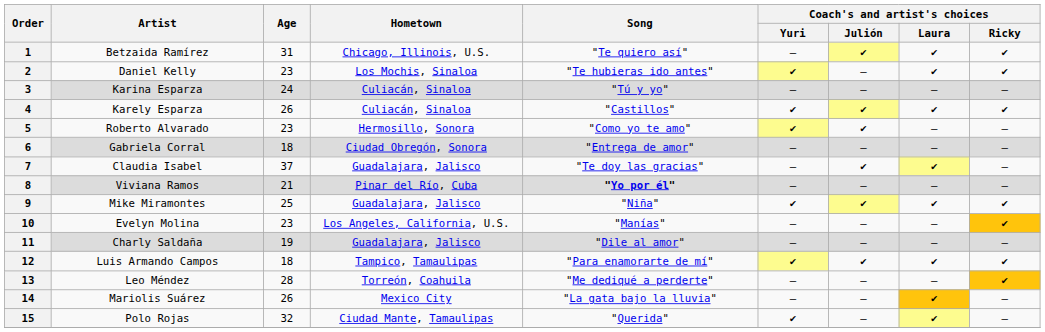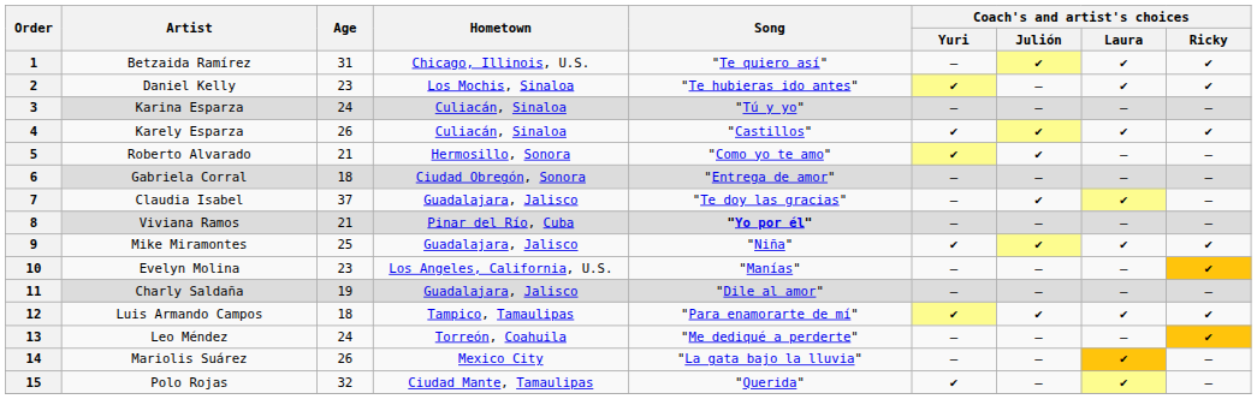 <table class="wikitable" style="text-align:center; line-height:17px; width:100%">
 <tr>
 <th scope="col" rowspan="2" style="width:04%">Order</th>
 <th scope="col" rowspan="2" style="width:18%">Artist</th>
 <th scope="col" rowspan="2" style="width:04%">Age</th>
 <th scope="col" rowspan="2" style="width:18%">Hometown</th>
 <th scope="col" rowspan="2" style="width:20%">Song</th>
 <th scope="col" colspan="4" style="width:24%">Coach's and artist's choices</th>
 </tr>
 <tr>
 <th style="width:06%">Yuri</th>
 <th style="width:06%">Julión</th>
 <th style="width:06%">Laura</th>
 <th style="width:06%">Ricky</th>
 </tr>
 <tr>
 <th>1</th>
 <td>Betzaida Ramírez</td>
 <td>31</td>
 <td><a href='#'>Chicago, Illinois</a>, U.S.</td>
 <td>"<a href='#'>Te quiero así</a>"</td>
 <td>—</td>
 <td style="background:#fdfc8f">✔</td>
 <td>✔</td>
 <td>✔</td>
 </tr>
 <tr>
 <th>2</th>
 <td>Daniel Kelly</td>
 <td>23</td>
 <td><a href='#'>Los Mochis</a>, <a href='#'>Sinaloa</a></td>
 <td>"<a href='#'>Te hubieras ido antes</a>"</td>
 <td style="background:#fdfc8f">✔</td>
 <td>—</td>
 <td>✔</td>
 <td>✔</td>
 </tr>
 <tr style="background:#dcdcdc;">
 <th>3</th>
 <td>Karina Esparza</td>
 <td>24</td>
 <td><a href='#'>Culiacán</a>, <a href='#'>Sinaloa</a></td>
 <td>"<a href='#'>Tú y yo</a>"</td>
 <td>—</td>
 <td>—</td>
 <td>—</td>
 <td>—</td>
 </tr>
 <tr>
 <th>4</th>
 <td>Karely Esparza</td>
 <td>26</td>
 <td><a href='#'>Culiacán</a>, <a href='#'>Sinaloa</a></td>
 <td>"<a href='#'>Castillos</a>"</td>
 <td>✔</td>
 <td style="background:#fdfc8f">✔</td>
 <td>✔</td>
 <td>✔</td>
 </tr>
 <tr>
 <th>5</th>
 <td>Roberto Alvarado</td>
-<td>23</td>
+<td>21</td>
 <td><a href='#'>Hermosillo</a>, <a href='#'>Sonora</a></td>
 <td>"<a href='#'>Como yo te amo</a>"</td>
 <td style="background:#fdfc8f">✔</td>
 <td>✔</td>
 <td>—</td>
 <td>—</td>
 </tr>
 <tr style="background:#dcdcdc;">
 <th>6</th>
 <td>Gabriela Corral</td>
 <td>18</td>
 <td><a href='#'>Ciudad Obregón</a>, <a href='#'>Sonora</a></td>
 <td>"<a href='#'>Entrega de amor</a>"</td>
 <td>—</td>
 <td>—</td>
 <td>—</td>
 <td>—</td>
 </tr>
 <tr>
 <th>7</th>
 <td>Claudia Isabel</td>
 <td>37</td>
 <td><a href='#'>Guadalajara</a>, <a href='#'>Jalisco</a></td>
 <td>"<a href='#'>Te doy las gracias</a>"</td>
 <td>—</td>
 <td>✔</td>
 <td style="background:#fdfc8f">✔</td>
 <td>—</td>
 </tr>
 <tr style="background:#dcdcdc;">
 <th>8</th>
 <td>Viviana Ramos</td>
 <td>21</td>
 <td><a href='#'>Pinar del Río</a>, <a href='#'>Cuba</a></td>
 <td><strong>"<a href='#'>Yo por él</a>"</strong></td>
 <td>—</td>
 <td>—</td>
 <td>—</td>
 <td>—</td>
 </tr>
 <tr>
 <th>9</th>
 <td>Mike Miramontes</td>
 <td>25</td>
 <td><a href='#'>Guadalajara</a>, <a href='#'>Jalisco</a></td>
 <td>"<a href='#'>Niña</a>"</td>
 <td>✔</td>
 <td style="background:#fdfc8f">✔</td>
 <td>✔</td>
 <td>✔</td>
 </tr>
 <tr>
 <th>10</th>
 <td>Evelyn Molina</td>
 <td>23</td>
 <td><a href='#'>Los Angeles, California</a>, U.S.</td>
 <td>"<a href='#'>Manías</a>"</td>
 <td>—</td>
 <td>—</td>
 <td>—</td>
 <td style="background:#ffc40c;">✔</td>
 </tr>
 <tr style="background:#dcdcdc;">
 <th>11</th>
 <td>Charly Saldaña</td>
 <td>19</td>
 <td><a href='#'>Guadalajara</a>, <a href='#'>Jalisco</a></td>
 <td>"<a href='#'>Dile al amor</a>"</td>
 <td>—</td>
 <td>—</td>
 <td>—</td>
 <td>—</td>
 </tr>
 <tr>
 <th>12</th>
 <td>Luis Armando Campos</td>
 <td>18</td>
 <td><a href='#'>Tampico</a>, <a href='#'>Tamaulipas</a></td>
 <td>"<a href='#'>Para enamorarte de mí</a>"</td>
 <td style="background:#fdfc8f">✔</td>
 <td>✔</td>
 <td>✔</td>
 <td>✔</td>
 </tr>
 <tr>
 <th>13</th>
 <td>Leo Méndez</td>
-<td>28</td>
+<td>24</td>
 <td><a href='#'>Torreón</a>, <a href='#'>Coahuila</a></td>
 <td>"<a href='#'>Me dediqué a perderte</a>"</td>
 <td>—</td>
 <td>—</td>
 <td>—</td>
 <td style="background:#ffc40c;">✔</td>
 </tr>
 <tr>
 <th>14</th>
 <td>Mariolis Suárez</td>
 <td>26</td>
 <td><a href='#'>Mexico City</a></td>
 <td>"<a href='#'>La gata bajo la lluvia</a>"</td>
 <td>—</td>
 <td>—</td>
 <td style="background:#ffc40c;">✔</td>
 <td>—</td>
 </tr>
 <tr>
 <th>15</th>
 <td><span>Polo Rojas</span></td>
 <td>32</td>
 <td><a href='#'>Ciudad Mante</a>, <a href='#'>Tamaulipas</a></td>
 <td>"<a href='#'>Querida</a>"</td>
 <td>✔</td>
 <td>—</td>
 <td style="background:#fdfc8f">✔</td>
 <td>—</td>
 </tr>
 <tr>
 </tr>
 </table>
